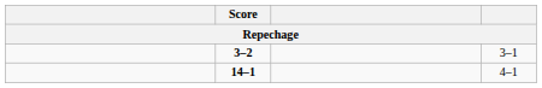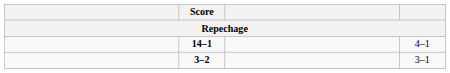 <table class="wikitable" style="text-align: left;">
 <tr>
 <th align="right" width="270"></th>
 <th width="65">Score</th>
 <th align="left" width="270"></th>
 <th width="65"></th>
 </tr>
 <tr>
 <th colspan=4>Repechage</th>
 </tr>
 <tr>
 <td><strong></strong></td>
+<td align="center"><strong>14–1</strong></td>
+<td></td>
+<td align=center>4–1 <strong></strong></td>
+</tr>
+<tr>
+<td><strong></strong></td>
 <td align="center"><strong>3–2</strong></td>
 <td></td>
 <td align=center>3–1 <strong></strong></td>
 </tr>
-<tr>
-<td><strong></strong></td>
-<td align="center"><strong>14–1</strong></td>
-<td></td>
-<td align=center>4–1 <strong></strong></td>
-</tr>
 </table>
